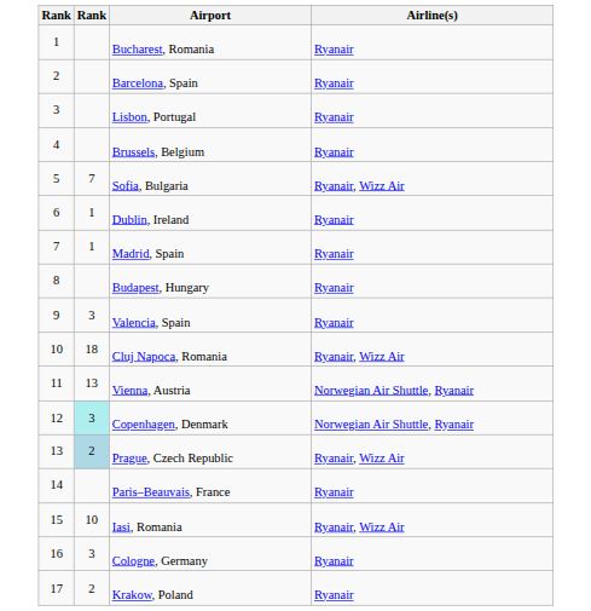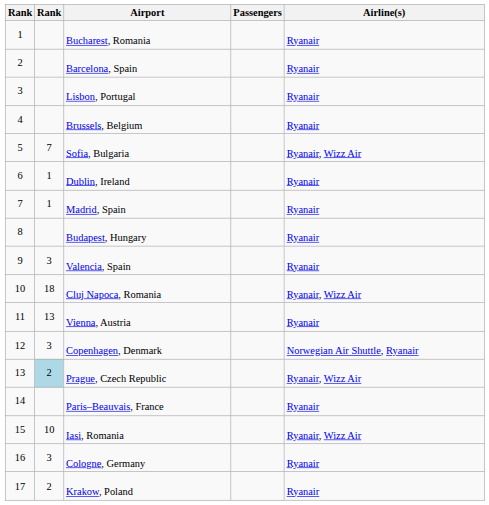 <table class="wikitable sortable" style="margin:auto;">
 <tr>
 <th style="width:25px;">Rank</th>
 <th style="width:25px;">Rank<br></th>
 <th style="width:250px;">Airport</th>
+<th style="width:50px;">Passengers</th>
 <th style="width:300px;">Airline(s)</th>
 </tr>
 <tr>
 <td style="text-align:center;">1</td>
 <td style="text-align:center;"></td>
 <td><br> <a href='#'>Bucharest</a>, Romania</td>
+<td style="text-align:center;"> </td>
 <td><br><a href='#'>Ryanair</a></td>
 </tr>
 <tr>
 <td style="text-align:center;">2</td>
 <td style="text-align:center;"></td>
 <td><br> <a href='#'>Barcelona</a>, Spain</td>
+<td style="text-align:center;"> </td>
 <td><br><a href='#'>Ryanair</a></td>
 </tr>
 <tr>
 <td style="text-align:center;">3</td>
 <td style="text-align:center;"></td>
 <td><br> <a href='#'>Lisbon</a>, Portugal</td>
+<td style="text-align:center;"> </td>
 <td><br><a href='#'>Ryanair</a></td>
 </tr>
 <tr>
 <td style="text-align:center;">4</td>
 <td style="text-align:center;"></td>
 <td><br> <a href='#'>Brussels</a>, Belgium</td>
+<td style="text-align:center;"> </td>
 <td><br><a href='#'>Ryanair</a></td>
 </tr>
 <tr>
 <td style="text-align:center;">5</td>
 <td style="text-align:center;"> 7</td>
 <td><br> <a href='#'>Sofia</a>, Bulgaria</td>
+<td style="text-align:center;"> </td>
 <td><br><a href='#'>Ryanair</a>, <a href='#'>Wizz Air</a></td>
 </tr>
 <tr>
 <td style="text-align:center;">6</td>
 <td style="text-align:center;"> 1</td>
 <td><br> <a href='#'>Dublin</a>, Ireland</td>
+<td style="text-align:center;"> </td>
 <td><br><a href='#'>Ryanair</a></td>
 </tr>
 <tr>
 <td style="text-align:center;">7</td>
 <td style="text-align:center;"> 1</td>
 <td><br> <a href='#'>Madrid</a>, Spain</td>
+<td style="text-align:center;"> </td>
 <td><br><a href='#'>Ryanair</a></td>
 </tr>
 <tr>
 <td style="text-align:center;">8</td>
 <td style="text-align:center;"></td>
 <td><br> <a href='#'>Budapest</a>, Hungary</td>
+<td style="text-align:center;"> </td>
 <td><br><a href='#'>Ryanair</a></td>
 </tr>
 <tr>
 <td style="text-align:center;">9</td>
 <td style="text-align:center;"> 3</td>
 <td><br> <a href='#'>Valencia</a>, Spain</td>
+<td style="text-align:center;"> </td>
 <td><br><a href='#'>Ryanair</a></td>
 </tr>
 <tr>
 <td style="text-align:center;">10</td>
 <td style="text-align:center;"> 18</td>
 <td><br> <a href='#'>Cluj Napoca</a>, Romania</td>
+<td style="text-align:center;"></td>
 <td><br><a href='#'>Ryanair</a>, <a href='#'>Wizz Air</a></td>
 </tr>
 <tr>
 <td style="text-align:center;">11</td>
 <td style="text-align:center;"> 13</td>
 <td><br> <a href='#'>Vienna</a>, Austria</td>
-<td><br><a href='#'>Norwegian Air Shuttle</a>, <a href='#'>Ryanair</a></td>
+<td style="text-align:center;"> </td>
+<td><br><a href='#'>Ryanair</a></td>
 </tr>
 <tr>
 <td style="text-align:center;">12</td>
-<td style="background: paleturquoise; text-align:center;"> 3</td>
+<td style="text-align:center;"> 3</td>
 <td><br> <a href='#'>Copenhagen</a>, Denmark</td>
+<td style="text-align:center;"> </td>
 <td><br><a href='#'>Norwegian Air Shuttle</a>, <a href='#'>Ryanair</a></td>
 </tr>
 <tr>
 <td style="text-align:center;">13</td>
 <td style="background: lightblue; text-align:center;"> 2</td>
 <td><br> <a href='#'>Prague</a>, Czech Republic</td>
+<td style="text-align:center;"> </td>
 <td><br><a href='#'>Ryanair</a>, <a href='#'>Wizz Air</a></td>
 </tr>
 <tr>
 <td style="text-align:center;">14</td>
 <td style="text-align:center;"></td>
 <td><br> <a href='#'>Paris–Beauvais</a>, France</td>
+<td style="text-align:center;"> </td>
 <td><br><a href='#'>Ryanair</a></td>
 </tr>
 <tr>
 <td style="text-align:center;">15</td>
 <td style="text-align:center;"> 10</td>
 <td><br> <a href='#'>Iasi</a>, Romania</td>
+<td style="text-align:center;"> </td>
 <td><br><a href='#'>Ryanair</a>, <a href='#'>Wizz Air</a></td>
 </tr>
 <tr>
 <td style="text-align:center;">16</td>
 <td style="text-align:center;"> 3</td>
 <td><br> <a href='#'>Cologne</a>, Germany</td>
+<td style="text-align:center;"> </td>
 <td><br><a href='#'>Ryanair</a></td>
 </tr>
 <tr>
 <td style="text-align:center;">17</td>
 <td style="text-align:center;"> 2</td>
 <td><br> <a href='#'>Krakow</a>, Poland</td>
+<td style="text-align:center;"> </td>
 <td><br><a href='#'>Ryanair</a></td>
 </tr>
 </table>
